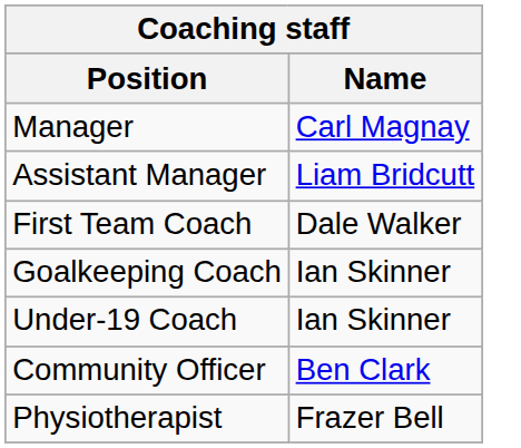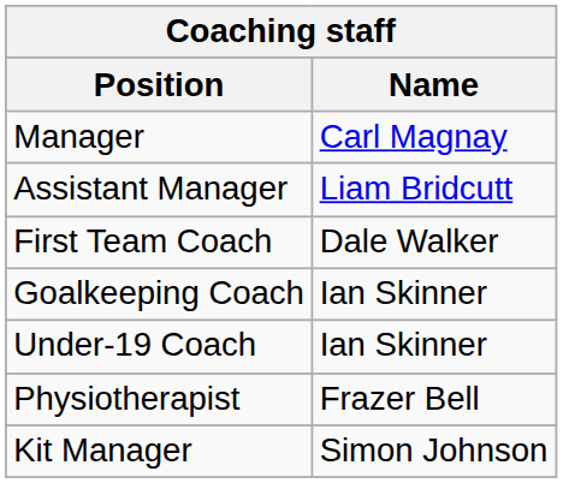 <table class="wikitable">
 <tr>
 <th colspan="2">Coaching staff</th>
 </tr>
 <tr>
 <th>Position</th>
 <th>Name</th>
 </tr>
 <tr>
 <td>Manager</td>
 <td><a href='#'>Carl Magnay</a></td>
 </tr>
 <tr>
 <td>Assistant Manager</td>
 <td><a href='#'>Liam Bridcutt</a></td>
 </tr>
 <tr>
 <td>First Team Coach</td>
 <td>Dale Walker</td>
 </tr>
 <tr>
 <td>Goalkeeping Coach</td>
 <td>Ian Skinner</td>
 </tr>
 <tr>
 <td>Under-19 Coach</td>
 <td>Ian Skinner</td>
 </tr>
 <tr>
-<td>Community Officer</td>
-<td><a href='#'>Ben Clark</a></td>
-</tr>
-<tr>
 <td>Physiotherapist</td>
 <td>Frazer Bell</td>
 </tr>
+<tr>
+<td>Kit Manager</td>
+<td>Simon Johnson</td>
+</tr>
 </table>
